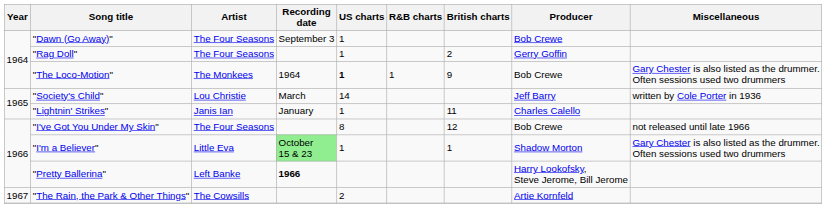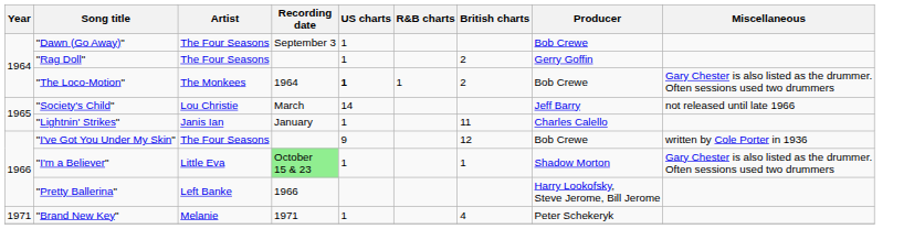 <table class="wikitable sortable">
 <tr>
 <th rowspan="1">Year</th>
 <th>Song title</th>
 <th>Artist</th>
 <th>Recording<br>date</th>
 <th>US charts</th>
 <th>R&B charts</th>
 <th>British charts</th>
 <th>Producer</th>
 <th>Miscellaneous</th>
 </tr>
 <tr>
 <td rowspan="3">1964</td>
 <td>"<a href='#'>Dawn (Go Away)</a>"</td>
 <td><a href='#'>The Four Seasons</a></td>
 <td>September 3</td>
 <td>1</td>
 <td></td>
 <td></td>
 <td><a href='#'>Bob Crewe</a></td>
 <td></td>
 </tr>
 <tr>
 <td>"<a href='#'>Rag Doll</a>"</td>
 <td><a href='#'>The Four Seasons</a></td>
 <td></td>
 <td>1</td>
 <td></td>
 <td>2</td>
 <td><a href='#'>Gerry Goffin</a></td>
 <td></td>
 </tr>
 <tr>
 <td>"<a href='#'>The Loco-Motion</a>"</td>
 <td><a href='#'>The Monkees</a></td>
 <td>1964</td>
 <td><strong>1</strong></td>
 <td>1</td>
-<td>9</td>
+<td>2</td>
 <td>Bob Crewe</td>
 <td><a href='#'>Gary Chester</a> is also listed as the drummer.<br> Often sessions used two drummers</td>
 </tr>
 <tr>
 <td rowspan="2">1965</td>
 <td>"<a href='#'>Society's Child</a>"</td>
 <td><a href='#'>Lou Christie</a></td>
 <td>March</td>
 <td>14</td>
 <td></td>
 <td></td>
 <td><a href='#'>Jeff Barry</a></td>
-<td>written by <a href='#'>Cole Porter</a> in 1936</td>
+<td>not released until late 1966</td>
 </tr>
 <tr>
 <td>"<a href='#'>Lightnin' Strikes</a>"</td>
 <td><a href='#'>Janis Ian</a></td>
 <td>January</td>
 <td>1</td>
 <td></td>
 <td>11</td>
 <td><a href='#'>Charles Calello</a></td>
 <td></td>
 </tr>
 <tr>
 <td rowspan="3">1966</td>
 <td>"<a href='#'>I've Got You Under My Skin</a>"</td>
 <td><a href='#'>The Four Seasons</a></td>
 <td></td>
-<td>8</td>
+<td>9</td>
 <td></td>
 <td>12</td>
 <td>Bob Crewe</td>
-<td>not released until late 1966</td>
+<td>written by <a href='#'>Cole Porter</a> in 1936</td>
 </tr>
 <tr>
 <td>"<a href='#'>I'm a Believer</a>"</td>
 <td><a href='#'>Little Eva</a></td>
 <td style="background: lightgreen;">October<br> 15 & 23</td>
 <td>1</td>
 <td></td>
 <td>1</td>
 <td><a href='#'>Shadow Morton</a></td>
 <td><a href='#'>Gary Chester</a> is also listed as the drummer.<br> Often sessions used two drummers</td>
 </tr>
 <tr>
 <td>"<a href='#'>Pretty Ballerina</a>"</td>
 <td><a href='#'>Left Banke</a></td>
-<td><strong>1966</strong></td>
+<td>1966</td>
 <td></td>
 <td></td>
 <td></td>
 <td><a href='#'>Harry Lookofsky</a>,<br> Steve Jerome, Bill Jerome</td>
 <td></td>
 </tr>
 <tr>
-<td rowspan="1">1967</td>
-<td>"<a href='#'>The Rain, the Park & Other Things</a>"</td>
-<td><a href='#'>The Cowsills</a></td>
+<td rowspan="1">1971</td>
+<td>"<a href='#'>Brand New Key</a>"</td>
+<td><a href='#'>Melanie</a></td>
+<td>1971</td>
+<td>1</td>
 <td></td>
-<td>2</td>
-<td></td>
-<td></td>
-<td><a href='#'>Artie Kornfeld</a></td>
+<td>4</td>
+<td>Peter Schekeryk</td>
 <td></td>
 </tr>
 <tr>
 </tr>
 </table>
